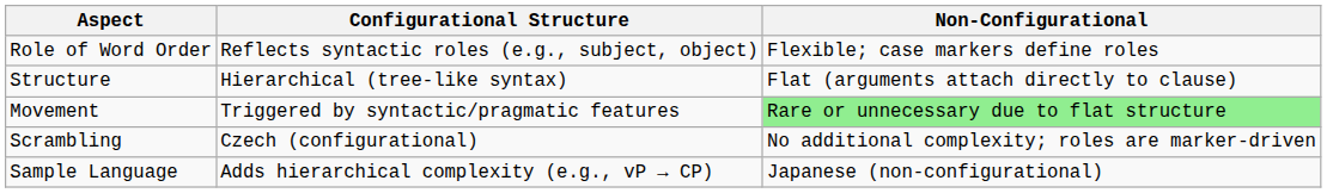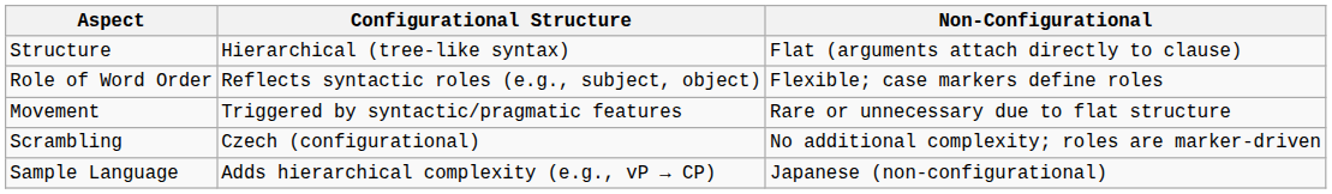 <table class="wikitable">
 <tr>
 <th>Aspect</th>
 <th>Configurational Structure</th>
 <th>Non-Configurational</th>
 </tr>
 <tr>
+<td>Structure</td>
+<td>Hierarchical (tree-like syntax)</td>
+<td>Flat (arguments attach directly to clause)</td>
+</tr>
+<tr>
 <td>Role of Word Order</td>
 <td>Reflects syntactic roles (e.g., subject, object)</td>
 <td>Flexible; case markers define roles</td>
 </tr>
 <tr>
-<td>Structure</td>
-<td>Hierarchical (tree-like syntax)</td>
-<td>Flat (arguments attach directly to clause)</td>
-</tr>
-<tr>
 <td>Movement</td>
 <td>Triggered by syntactic/pragmatic features</td>
-<td style="background: lightgreen;">Rare or unnecessary due to flat structure</td>
+<td>Rare or unnecessary due to flat structure</td>
 </tr>
 <tr>
 <td>Scrambling</td>
 <td>Czech (configurational)</td>
 <td>No additional complexity; roles are marker-driven</td>
 </tr>
 <tr>
 <td>Sample Language</td>
 <td>Adds hierarchical complexity (e.g., vP → CP)</td>
 <td>Japanese (non-configurational)</td>
 </tr>
 </table>
